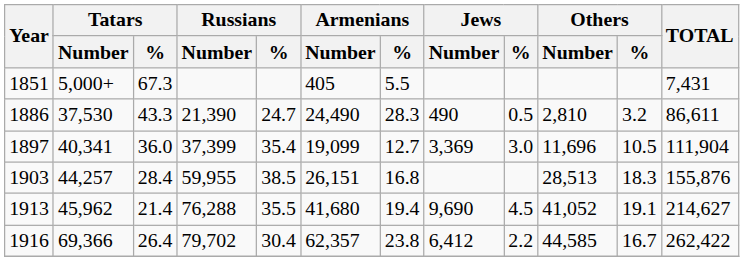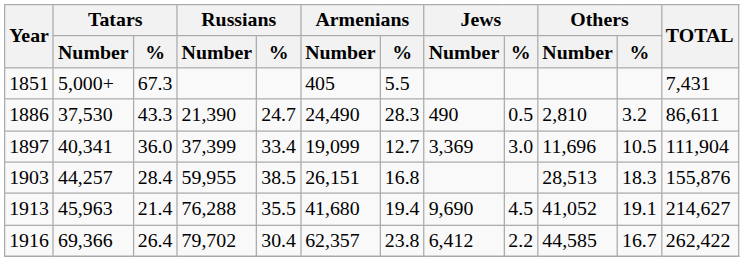 <table class="wikitable sortable" style="float:center;">
 <tr>
 <th rowspan="2">Year</th>
 <th colspan="2">Tatars</th>
 <th colspan="2">Russians</th>
 <th colspan="2">Armenians</th>
 <th colspan="2">Jews</th>
 <th colspan="2">Others</th>
 <th rowspan="2">TOTAL</th>
 </tr>
 <tr>
 <th>Number</th>
 <th>%</th>
 <th>Number</th>
 <th>%</th>
 <th>Number</th>
 <th>%</th>
 <th>Number</th>
 <th>%</th>
 <th>Number</th>
 <th>%</th>
 </tr>
 <tr>
 <td>1851</td>
 <td>5,000+</td>
 <td>67.3</td>
 <td></td>
 <td></td>
 <td>405</td>
 <td>5.5</td>
 <td></td>
 <td></td>
 <td></td>
 <td></td>
 <td>7,431</td>
 </tr>
 <tr>
 <td>1886</td>
 <td>37,530</td>
 <td>43.3</td>
 <td>21,390</td>
 <td>24.7</td>
 <td>24,490</td>
 <td>28.3</td>
 <td>490</td>
 <td>0.5</td>
 <td>2,810</td>
 <td>3.2</td>
 <td>86,611</td>
 </tr>
 <tr>
 <td>1897</td>
 <td>40,341</td>
 <td>36.0</td>
 <td>37,399</td>
-<td>35.4</td>
+<td>33.4</td>
 <td>19,099</td>
 <td>12.7</td>
 <td>3,369</td>
 <td>3.0</td>
 <td>11,696</td>
 <td>10.5</td>
 <td>111,904</td>
 </tr>
 <tr>
 <td>1903</td>
 <td>44,257</td>
 <td>28.4</td>
 <td>59,955</td>
 <td>38.5</td>
 <td>26,151</td>
 <td>16.8</td>
 <td></td>
 <td></td>
 <td>28,513</td>
 <td>18.3</td>
 <td>155,876</td>
 </tr>
 <tr>
 <td>1913</td>
-<td>45,962</td>
+<td>45,963</td>
 <td>21.4</td>
 <td>76,288</td>
 <td>35.5</td>
 <td>41,680</td>
 <td>19.4</td>
 <td>9,690</td>
 <td>4.5</td>
 <td>41,052</td>
 <td>19.1</td>
 <td>214,627</td>
 </tr>
 <tr>
 <td>1916</td>
 <td>69,366</td>
 <td>26.4</td>
 <td>79,702</td>
 <td>30.4</td>
 <td>62,357</td>
 <td>23.8</td>
 <td>6,412</td>
 <td>2.2</td>
 <td>44,585</td>
 <td>16.7</td>
 <td>262,422</td>
 </tr>
 <tr>
 </tr>
 </table>
